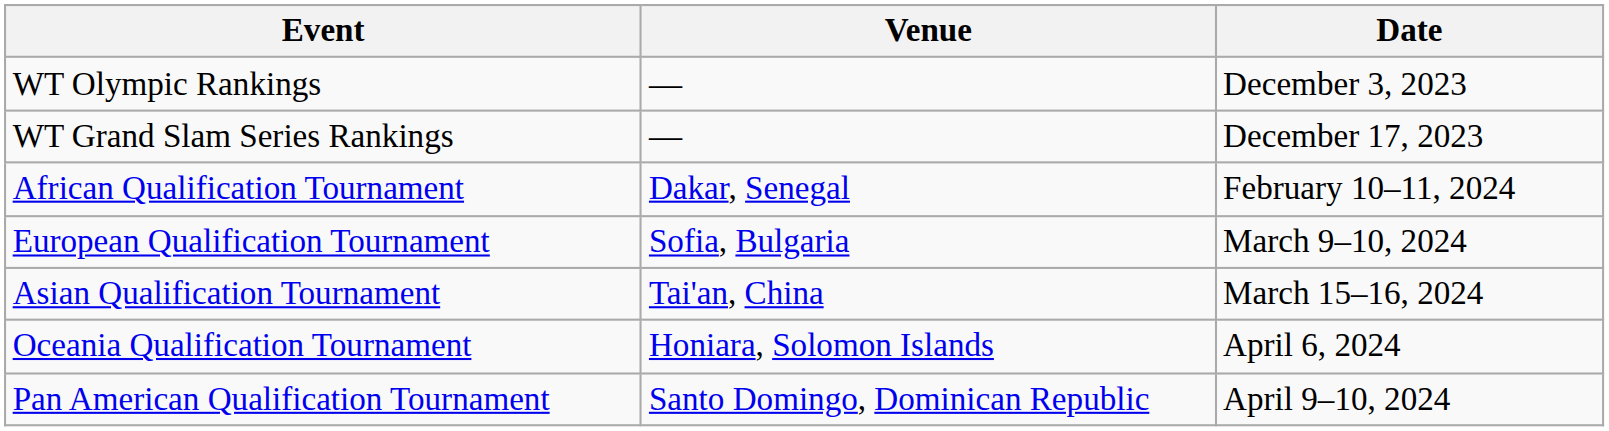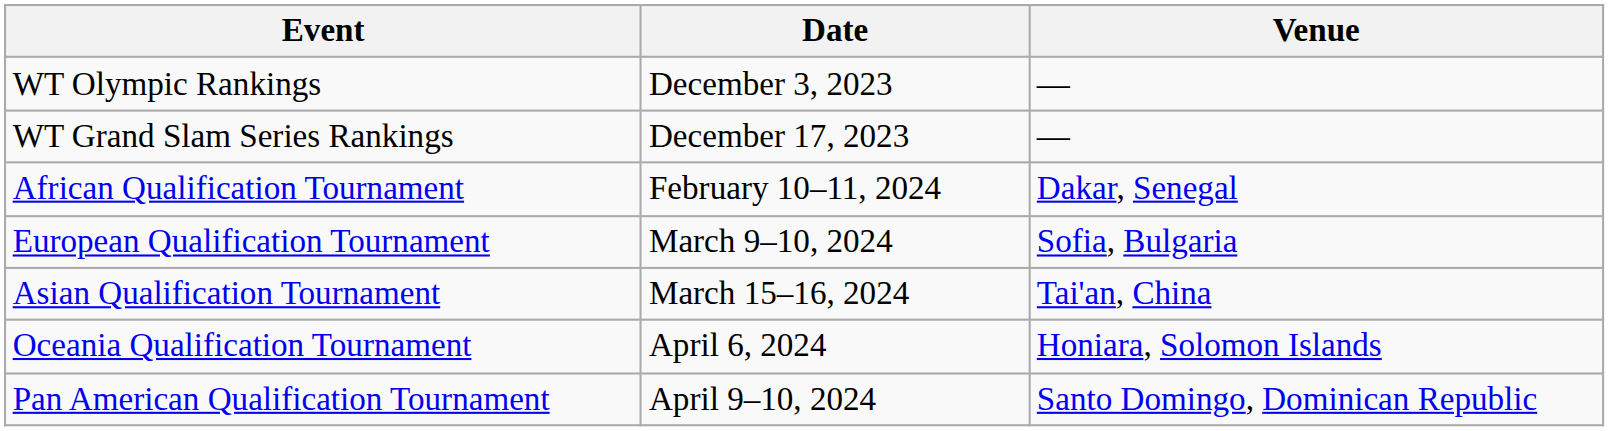 <table class=wikitable>
 <tr>
 <th width=300>Event</th>
+<th width=180>Date</th>
 <th width=270>Venue</th>
-<th width=180>Date</th>
 </tr>
 <tr>
 <td>WT Olympic Rankings</td>
+<td>December 3, 2023</td>
 <td>—</td>
-<td>December 3, 2023</td>
 </tr>
 <tr>
 <td>WT Grand Slam Series Rankings</td>
+<td>December 17, 2023</td>
 <td>—</td>
-<td>December 17, 2023</td>
 </tr>
 <tr>
 <td><a href='#'>African Qualification Tournament</a></td>
+<td>February 10–11, 2024</td>
 <td> <a href='#'>Dakar</a>, <a href='#'>Senegal</a></td>
-<td>February 10–11, 2024</td>
 </tr>
 <tr>
 <td><a href='#'>European Qualification Tournament</a></td>
+<td>March 9–10, 2024</td>
 <td> <a href='#'>Sofia</a>, <a href='#'>Bulgaria</a></td>
-<td>March 9–10, 2024</td>
 </tr>
 <tr>
 <td><a href='#'>Asian Qualification Tournament</a></td>
+<td>March 15–16, 2024</td>
 <td> <a href='#'>Tai'an</a>, <a href='#'>China</a></td>
-<td>March 15–16, 2024</td>
 </tr>
 <tr>
 <td><a href='#'>Oceania Qualification Tournament</a></td>
+<td>April 6, 2024</td>
 <td> <a href='#'>Honiara</a>, <a href='#'>Solomon Islands</a></td>
-<td>April 6, 2024</td>
 </tr>
 <tr>
 <td><a href='#'>Pan American Qualification Tournament</a></td>
+<td>April 9–10, 2024</td>
 <td> <a href='#'>Santo Domingo</a>, <a href='#'>Dominican Republic</a></td>
-<td>April 9–10, 2024</td>
 </tr>
 </table>
